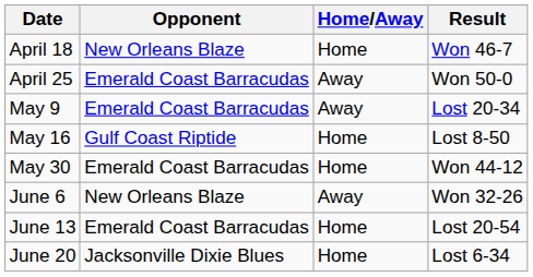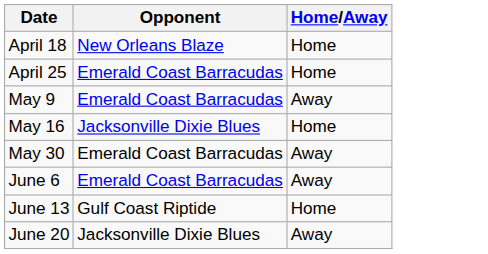 <table class="wikitable">
 <tr>
 <th>Date</th>
 <th>Opponent</th>
 <th><a href='#'>Home</a>/<a href='#'>Away</a></th>
-<th>Result</th>
 </tr>
 <tr>
 <td>April 18</td>
 <td><a href='#'>New Orleans Blaze</a></td>
 <td>Home</td>
-<td><a href='#'>Won</a> 46-7</td>
 </tr>
 <tr>
 <td>April 25</td>
 <td><a href='#'>Emerald Coast Barracudas</a></td>
-<td>Away</td>
-<td>Won 50-0</td>
+<td>Home</td>
 </tr>
 <tr>
 <td>May 9</td>
 <td><a href='#'>Emerald Coast Barracudas</a></td>
 <td>Away</td>
-<td><a href='#'>Lost</a> 20-34</td>
 </tr>
 <tr>
 <td>May 16</td>
-<td><a href='#'>Gulf Coast Riptide</a></td>
+<td><a href='#'>Jacksonville Dixie Blues</a></td>
 <td>Home</td>
-<td>Lost 8-50</td>
 </tr>
 <tr>
 <td>May 30</td>
 <td>Emerald Coast Barracudas</td>
-<td>Home</td>
-<td>Won 44-12</td>
+<td>Away</td>
 </tr>
 <tr>
 <td>June 6</td>
-<td>New Orleans Blaze</td>
+<td><a href='#'>Emerald Coast Barracudas</a></td>
 <td>Away</td>
-<td>Won 32-26</td>
 </tr>
 <tr>
 <td>June 13</td>
-<td>Emerald Coast Barracudas</td>
+<td>Gulf Coast Riptide</td>
 <td>Home</td>
-<td>Lost 20-54</td>
 </tr>
 <tr>
 <td>June 20</td>
 <td>Jacksonville Dixie Blues</td>
-<td>Home</td>
-<td>Lost 6-34</td>
+<td>Away</td>
 </tr>
 </table>
